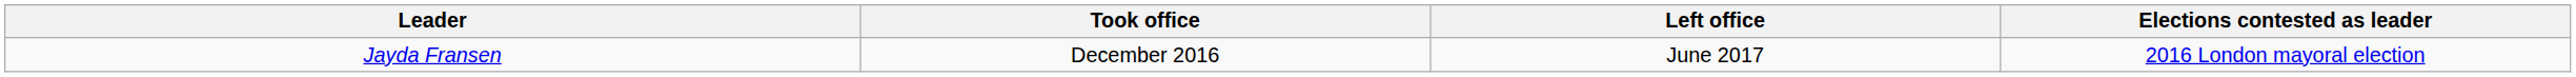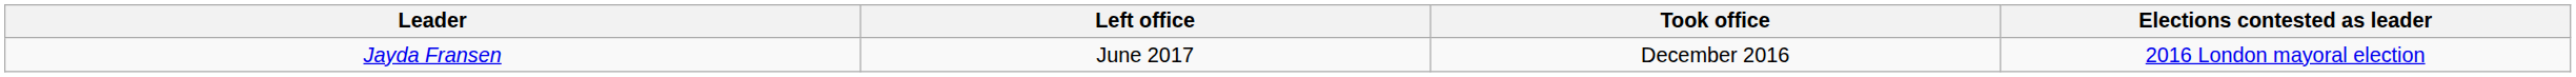 <table class="wikitable" style="text-align:center">
 <tr>
 <th style="width:15%;">Leader</th>
+<th style="width:10%;">Left office</th>
 <th style="width:10%;">Took office</th>
-<th style="width:10%;">Left office</th>
 <th style="width:10%;">Elections contested as leader</th>
 </tr>
 <tr>
 <td><em><a href='#'>Jayda Fransen</a></em><br></td>
+<td>June 2017</td>
 <td>December 2016</td>
-<td>June 2017</td>
 <td><a href='#'>2016 London mayoral election</a></td>
 </tr>
 </table>
